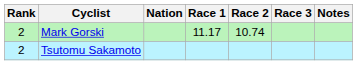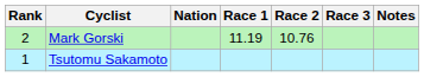 <table class="wikitable sortable" style="text-align:center">
 <tr>
 <th>Rank</th>
 <th>Cyclist</th>
 <th>Nation</th>
 <th>Race 1</th>
 <th>Race 2</th>
 <th>Race 3</th>
 <th>Notes</th>
 </tr>
 <tr bgcolor=bbf3bb>
 <td>2</td>
 <td align=left><a href='#'>Mark Gorski</a></td>
 <td align=left></td>
-<td>11.17</td>
-<td>10.74</td>
+<td>11.19</td>
+<td>10.76</td>
 <td></td>
 <td></td>
 </tr>
 <tr bgcolor=bbf3ff>
-<td>2</td>
+<td>1</td>
 <td align=left><a href='#'>Tsutomu Sakamoto</a></td>
 <td align=left></td>
 <td></td>
 <td></td>
 <td></td>
 <td></td>
 </tr>
 </table>
